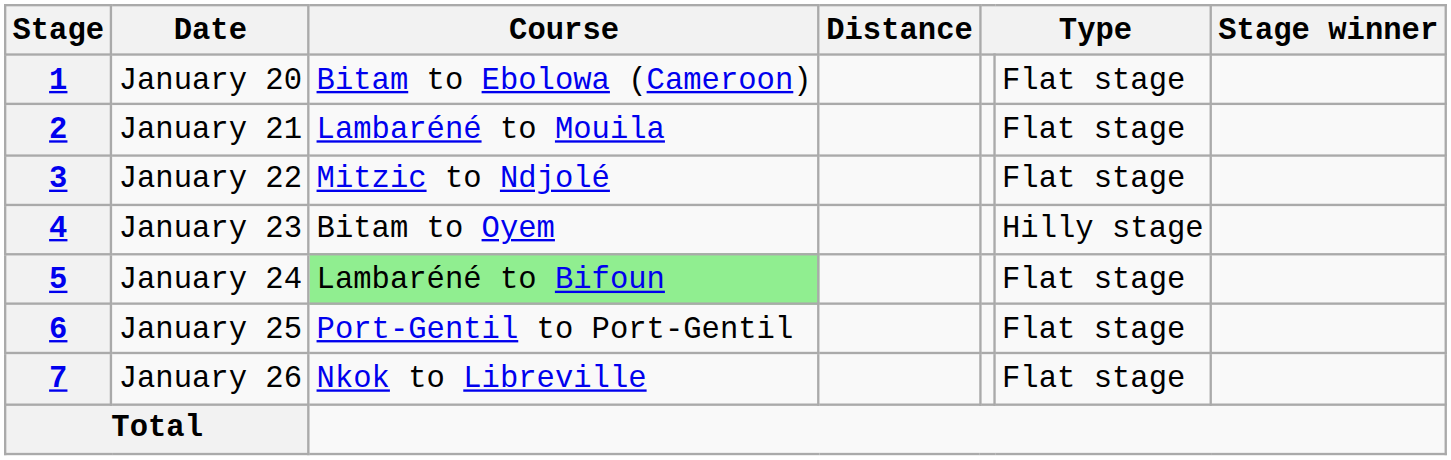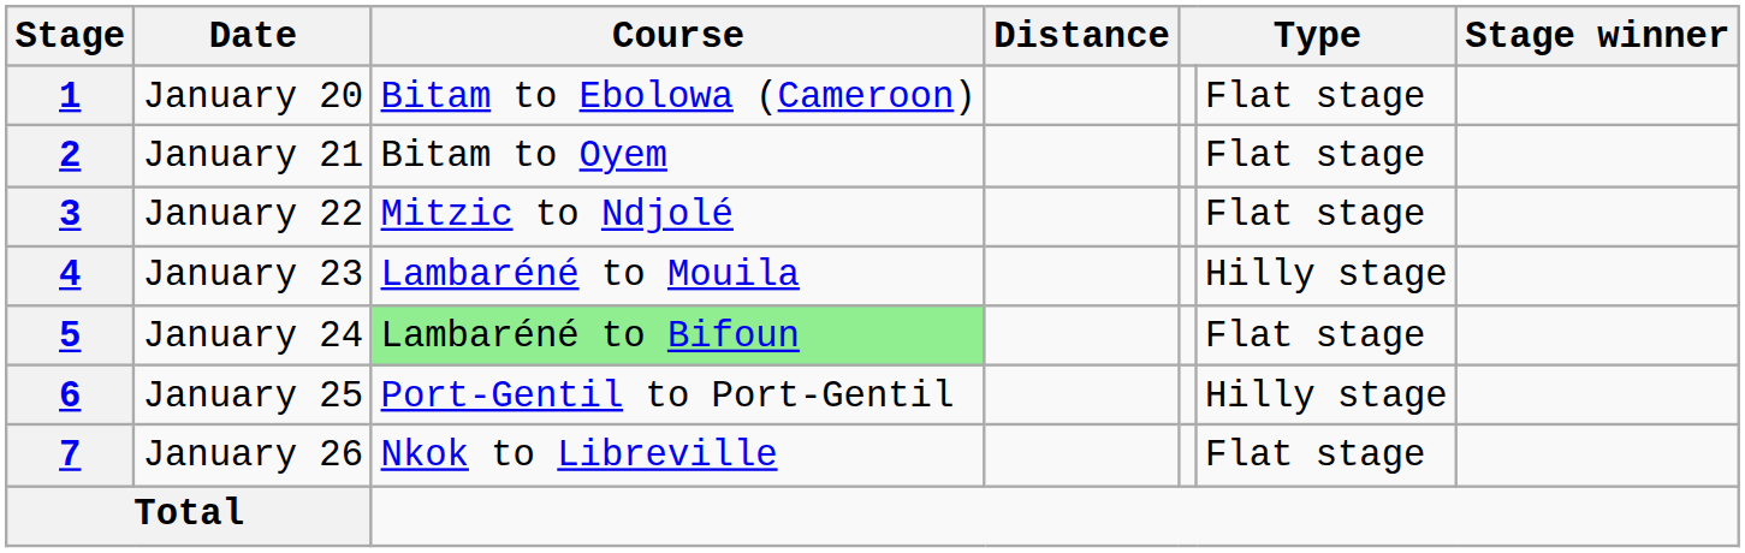 <table class="wikitable">
 <tr>
 <th scope="col">Stage</th>
 <th scope="col">Date</th>
 <th scope="col">Course</th>
 <th scope="col">Distance</th>
 <th scope="col" colspan="2">Type</th>
 <th scope="col">Stage winner</th>
 </tr>
 <tr>
 <th scope="row" style="text-align:center;"><a href='#'>1</a></th>
 <td style="text-align:center;">January 20</td>
 <td><a href='#'>Bitam</a> to <a href='#'>Ebolowa</a> (<a href='#'>Cameroon</a>)</td>
 <td style="text-align:center;"></td>
 <td></td>
 <td>Flat stage</td>
 <td></td>
 </tr>
 <tr>
 <th scope="row" style="text-align:center;"><a href='#'>2</a></th>
 <td style="text-align:center;">January 21</td>
-<td><a href='#'>Lambaréné</a> to <a href='#'>Mouila</a></td>
+<td>Bitam to <a href='#'>Oyem</a></td>
 <td style="text-align:center;"></td>
 <td></td>
 <td>Flat stage</td>
 <td></td>
 </tr>
 <tr>
 <th scope="row" style="text-align:center;"><a href='#'>3</a></th>
 <td style="text-align:center;">January 22</td>
 <td><a href='#'>Mitzic</a> to <a href='#'>Ndjolé</a></td>
 <td style="text-align:center;"></td>
 <td></td>
 <td>Flat stage</td>
 <td></td>
 </tr>
 <tr>
 <th scope="row" style="text-align:center;"><a href='#'>4</a></th>
 <td style="text-align:center;">January 23</td>
-<td>Bitam to <a href='#'>Oyem</a></td>
+<td><a href='#'>Lambaréné</a> to <a href='#'>Mouila</a></td>
 <td style="text-align:center;"></td>
 <td></td>
 <td>Hilly stage</td>
 <td></td>
 </tr>
 <tr>
 <th scope="row" style="text-align:center;"><a href='#'>5</a></th>
 <td style="text-align:center;">January 24</td>
 <td style="background: lightgreen;">Lambaréné to <a href='#'>Bifoun</a></td>
 <td style="text-align:center;"></td>
 <td></td>
 <td>Flat stage</td>
 <td></td>
 </tr>
 <tr>
 <th scope="row" style="text-align:center;"><a href='#'>6</a></th>
 <td style="text-align:center;">January 25</td>
 <td><a href='#'>Port-Gentil</a> to Port-Gentil</td>
 <td style="text-align:center;"></td>
 <td></td>
-<td>Flat stage</td>
+<td>Hilly stage</td>
 <td></td>
 </tr>
 <tr>
 <th scope="row" style="text-align:center;"><a href='#'>7</a></th>
 <td style="text-align:center;">January 26</td>
 <td><a href='#'>Nkok</a> to <a href='#'>Libreville</a></td>
 <td style="text-align:center;"></td>
 <td></td>
 <td>Flat stage</td>
 <td></td>
 </tr>
 <tr>
 <th colspan="2">Total</th>
 <td colspan="5" style="text-align:center;"></td>
 </tr>
 </table>
